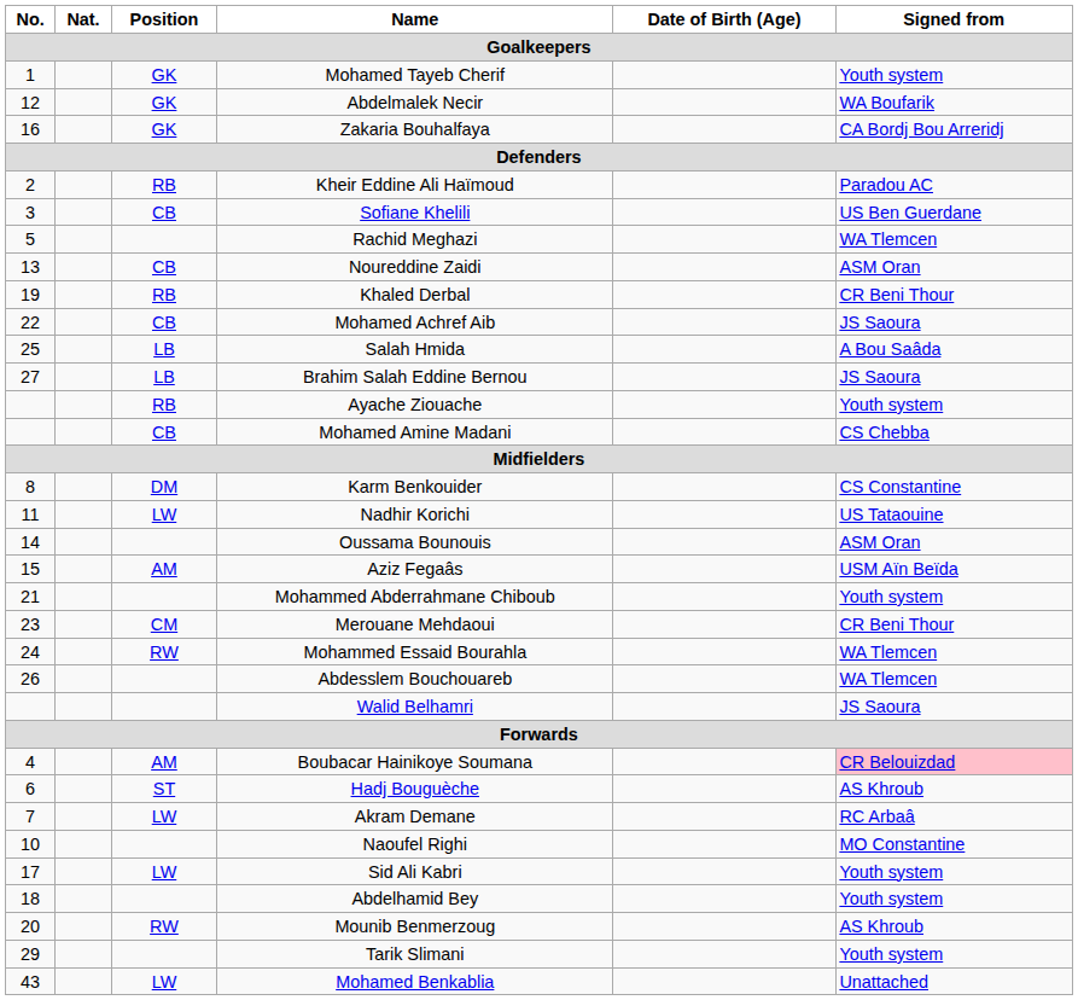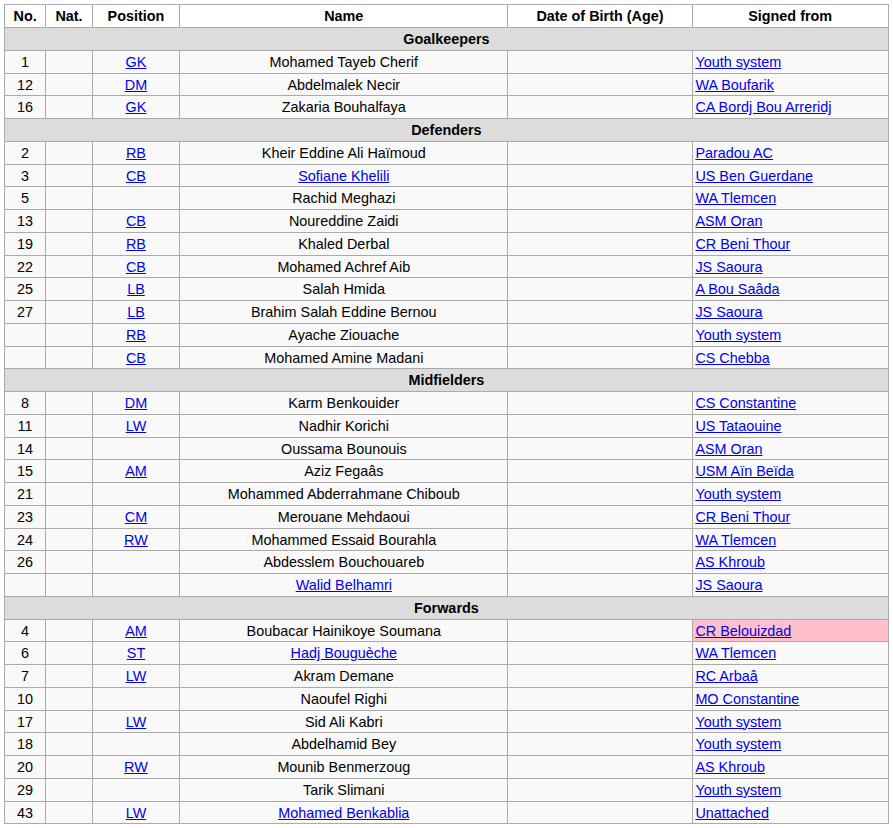 <table class="wikitable" style="text-align:center; font-size:90%; width:70%">
 <tr>
 <th style="background:white; color:black; text-align:center;">No.</th>
 <th style="background:white; color:black; text-align:center;">Nat.</th>
 <th style="background:white; color:black; text-align:center;">Position</th>
 <th style="background:white; color:black; text-align:center;">Name</th>
 <th style="background:white; color:black; text-align:center;">Date of Birth (Age)</th>
 <th style="background:white; color:black; text-align:center;">Signed from</th>
 </tr>
 <tr>
 <th colspan=10 style="background:#DCDCDC; text-align:center;">Goalkeepers</th>
 </tr>
 <tr>
 <td>1</td>
 <td></td>
 <td><a href='#'>GK</a></td>
 <td>Mohamed Tayeb Cherif</td>
 <td></td>
 <td style="text-align:left"> <a href='#'>Youth system</a></td>
 </tr>
 <tr>
 <td>12</td>
 <td></td>
-<td><a href='#'>GK</a></td>
+<td><a href='#'>DM</a></td>
 <td>Abdelmalek Necir</td>
 <td></td>
 <td style="text-align:left"> <a href='#'>WA Boufarik</a></td>
 </tr>
 <tr>
 <td>16</td>
 <td></td>
 <td><a href='#'>GK</a></td>
 <td>Zakaria Bouhalfaya</td>
 <td></td>
 <td style="text-align:left"> <a href='#'>CA Bordj Bou Arreridj</a></td>
 </tr>
 <tr>
 <th colspan=10 style="background:#DCDCDC; text-align:center;">Defenders</th>
 </tr>
 <tr>
 <td>2</td>
 <td></td>
 <td><a href='#'>RB</a></td>
 <td>Kheir Eddine Ali Haïmoud</td>
 <td></td>
 <td style="text-align:left"> <a href='#'>Paradou AC</a></td>
 </tr>
 <tr>
 <td>3</td>
 <td></td>
 <td><a href='#'>CB</a></td>
 <td><a href='#'>Sofiane Khelili</a></td>
 <td></td>
 <td style="text-align:left"> <a href='#'>US Ben Guerdane</a></td>
 </tr>
 <tr>
 <td>5</td>
 <td></td>
 <td></td>
 <td>Rachid Meghazi</td>
 <td></td>
 <td style="text-align:left"> <a href='#'>WA Tlemcen</a></td>
 </tr>
 <tr>
 <td>13</td>
 <td></td>
 <td><a href='#'>CB</a></td>
 <td>Noureddine Zaidi</td>
 <td></td>
 <td style="text-align:left"> <a href='#'>ASM Oran</a></td>
 </tr>
 <tr>
 <td>19</td>
 <td></td>
 <td><a href='#'>RB</a></td>
 <td>Khaled Derbal</td>
 <td></td>
 <td style="text-align:left"> <a href='#'>CR Beni Thour</a></td>
 </tr>
 <tr>
 <td>22</td>
 <td></td>
 <td><a href='#'>CB</a></td>
 <td>Mohamed Achref Aib</td>
 <td></td>
 <td style="text-align:left"> <a href='#'>JS Saoura</a></td>
 </tr>
 <tr>
 <td>25</td>
 <td></td>
 <td><a href='#'>LB</a></td>
 <td>Salah Hmida</td>
 <td></td>
 <td style="text-align:left"> <a href='#'>A Bou Saâda</a></td>
 </tr>
 <tr>
 <td>27</td>
 <td></td>
 <td><a href='#'>LB</a></td>
 <td>Brahim Salah Eddine Bernou</td>
 <td></td>
 <td style="text-align:left"> <a href='#'>JS Saoura</a></td>
 </tr>
 <tr>
 <td></td>
 <td></td>
 <td><a href='#'>RB</a></td>
 <td>Ayache Ziouache</td>
 <td></td>
 <td style="text-align:left"> <a href='#'>Youth system</a></td>
 </tr>
 <tr>
 <td></td>
 <td></td>
 <td><a href='#'>CB</a></td>
 <td>Mohamed Amine Madani</td>
 <td></td>
 <td style="text-align:left"> <a href='#'>CS Chebba</a></td>
 </tr>
 <tr>
 <th colspan=10 style="background:#DCDCDC; text-align:center;">Midfielders</th>
 </tr>
 <tr>
 <td>8</td>
 <td></td>
 <td><a href='#'>DM</a></td>
 <td>Karm Benkouider</td>
 <td></td>
 <td style="text-align:left"> <a href='#'>CS Constantine</a></td>
 </tr>
 <tr>
 <td>11</td>
 <td></td>
 <td><a href='#'>LW</a></td>
 <td>Nadhir Korichi</td>
 <td></td>
 <td style="text-align:left"> <a href='#'>US Tataouine</a></td>
 </tr>
 <tr>
 <td>14</td>
 <td></td>
 <td></td>
 <td>Oussama Bounouis</td>
 <td></td>
 <td style="text-align:left"> <a href='#'>ASM Oran</a></td>
 </tr>
 <tr>
 <td>15</td>
 <td></td>
 <td><a href='#'>AM</a></td>
 <td>Aziz Fegaâs</td>
 <td></td>
 <td style="text-align:left"> <a href='#'>USM Aïn Beïda</a></td>
 </tr>
 <tr>
 <td>21</td>
 <td></td>
 <td></td>
 <td>Mohammed Abderrahmane Chiboub</td>
 <td></td>
 <td style="text-align:left"> <a href='#'>Youth system</a></td>
 </tr>
 <tr>
 <td>23</td>
 <td></td>
 <td><a href='#'>CM</a></td>
 <td>Merouane Mehdaoui</td>
 <td></td>
 <td style="text-align:left"> <a href='#'>CR Beni Thour</a></td>
 </tr>
 <tr>
 <td>24</td>
 <td></td>
 <td><a href='#'>RW</a></td>
 <td>Mohammed Essaid Bourahla</td>
 <td></td>
 <td style="text-align:left"> <a href='#'>WA Tlemcen</a></td>
 </tr>
 <tr>
 <td>26</td>
 <td></td>
 <td></td>
 <td>Abdesslem Bouchouareb</td>
 <td></td>
-<td style="text-align:left"> <a href='#'>WA Tlemcen</a></td>
+<td style="text-align:left"> <a href='#'>AS Khroub</a></td>
 </tr>
 <tr>
 <td></td>
 <td></td>
 <td></td>
 <td><a href='#'>Walid Belhamri</a></td>
 <td></td>
 <td style="text-align:left"> <a href='#'>JS Saoura</a></td>
 </tr>
 <tr>
 <th colspan=10 style="background:#DCDCDC; text-align:center;">Forwards</th>
 </tr>
 <tr>
 <td>4</td>
 <td></td>
 <td><a href='#'>AM</a></td>
 <td>Boubacar Hainikoye Soumana</td>
 <td></td>
 <td style="background: pink; text-align:left"> <a href='#'>CR Belouizdad</a></td>
 </tr>
 <tr>
 <td>6</td>
 <td></td>
 <td><a href='#'>ST</a></td>
 <td><a href='#'>Hadj Bouguèche</a></td>
 <td></td>
-<td style="text-align:left"> <a href='#'>AS Khroub</a></td>
+<td style="text-align:left"> <a href='#'>WA Tlemcen</a></td>
 </tr>
 <tr>
 <td>7</td>
 <td></td>
 <td><a href='#'>LW</a></td>
 <td>Akram Demane</td>
 <td></td>
 <td style="text-align:left"> <a href='#'>RC Arbaâ</a></td>
 </tr>
 <tr>
 <td>10</td>
 <td></td>
 <td></td>
 <td>Naoufel Righi</td>
 <td></td>
 <td style="text-align:left"> <a href='#'>MO Constantine</a></td>
 </tr>
 <tr>
 <td>17</td>
 <td></td>
 <td><a href='#'>LW</a></td>
 <td>Sid Ali Kabri</td>
 <td></td>
 <td style="text-align:left"> <a href='#'>Youth system</a></td>
 </tr>
 <tr>
 <td>18</td>
 <td></td>
 <td></td>
 <td>Abdelhamid Bey</td>
 <td></td>
 <td style="text-align:left"> <a href='#'>Youth system</a></td>
 </tr>
 <tr>
 <td>20</td>
 <td></td>
 <td><a href='#'>RW</a></td>
 <td>Mounib Benmerzoug</td>
 <td></td>
 <td style="text-align:left"> <a href='#'>AS Khroub</a></td>
 </tr>
 <tr>
 <td>29</td>
 <td></td>
 <td></td>
 <td>Tarik Slimani</td>
 <td></td>
 <td style="text-align:left"> <a href='#'>Youth system</a></td>
 </tr>
 <tr>
 <td>43</td>
 <td></td>
 <td><a href='#'>LW</a></td>
 <td><a href='#'>Mohamed Benkablia</a></td>
 <td></td>
 <td style="text-align:left"> <a href='#'>Unattached</a></td>
 </tr>
 <tr>
 </tr>
 </table>
